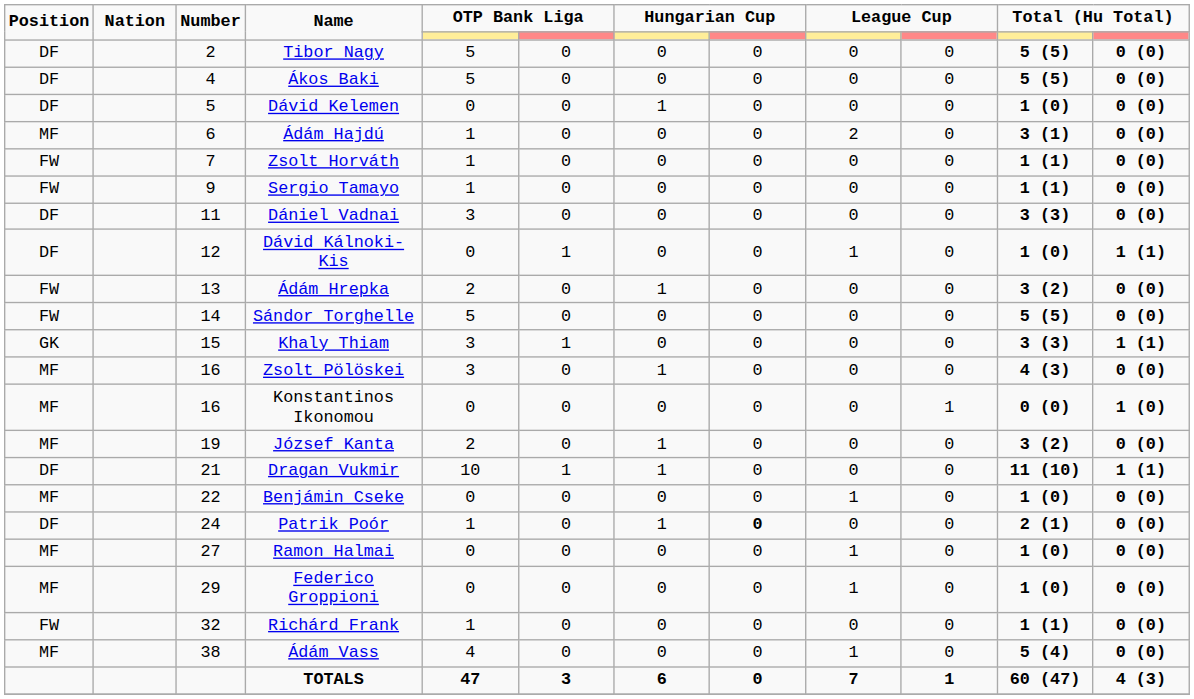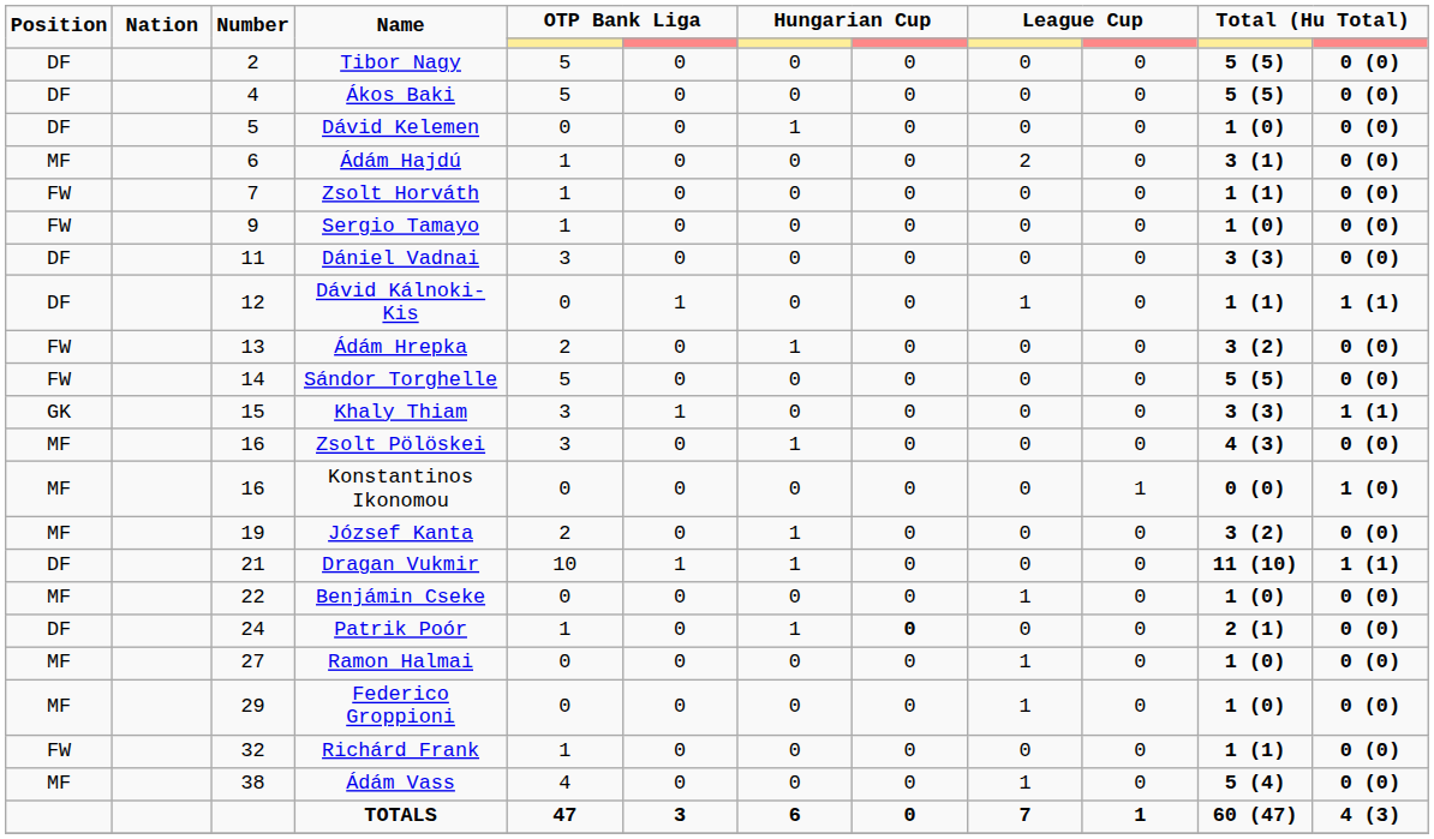 <table class="wikitable" style="font-size: 95%; text-align: center;">
 <tr>
 <td rowspan="2" width="5%" align="center"><strong>Position</strong></td>
 <td rowspan="2" width="7%" align="center"><strong>Nation</strong></td>
 <td rowspan="2" width="5%" align="center"><strong>Number</strong></td>
 <td rowspan="2" width="15%" align="center"><strong>Name</strong></td>
 <td colspan="2" align="center"><strong>OTP Bank Liga</strong></td>
 <td colspan="2" align="center"><strong>Hungarian Cup</strong></td>
 <td colspan="2" align="center"><strong>League Cup</strong></td>
 <td colspan="2" align="center"><strong>Total (Hu Total)</strong></td>
 </tr>
 <tr>
 <th width=60 style="background: #FFEE99"></th>
 <th width=60 style="background: #FF8888"></th>
 <th width=60 style="background: #FFEE99"></th>
 <th width=60 style="background: #FF8888"></th>
 <th width=60 style="background: #FFEE99"></th>
 <th width=60 style="background: #FF8888"></th>
 <th width=60 style="background: #FFEE99"></th>
 <th width=60 style="background: #FF8888"></th>
 </tr>
 <tr>
 <td>DF</td>
 <td></td>
 <td>2</td>
 <td><a href='#'>Tibor Nagy</a></td>
 <td>5</td>
 <td>0</td>
 <td>0</td>
 <td>0</td>
 <td>0</td>
 <td>0</td>
 <td><strong>5 (5)</strong></td>
 <td><strong>0 (0)</strong></td>
 </tr>
 <tr>
 <td>DF</td>
 <td></td>
 <td>4</td>
 <td><a href='#'>Ákos Baki</a></td>
 <td>5</td>
 <td>0</td>
 <td>0</td>
 <td>0</td>
 <td>0</td>
 <td>0</td>
 <td><strong>5 (5)</strong></td>
 <td><strong>0 (0)</strong></td>
 </tr>
 <tr>
 <td>DF</td>
 <td></td>
 <td>5</td>
 <td><a href='#'>Dávid Kelemen</a></td>
 <td>0</td>
 <td>0</td>
 <td>1</td>
 <td>0</td>
 <td>0</td>
 <td>0</td>
 <td><strong>1 (0)</strong></td>
 <td><strong>0 (0)</strong></td>
 </tr>
 <tr>
 <td>MF</td>
 <td></td>
 <td>6</td>
 <td><a href='#'>Ádám Hajdú</a></td>
 <td>1</td>
 <td>0</td>
 <td>0</td>
 <td>0</td>
 <td>2</td>
 <td>0</td>
 <td><strong>3 (1)</strong></td>
 <td><strong>0 (0)</strong></td>
 </tr>
 <tr>
 <td>FW</td>
 <td></td>
 <td>7</td>
 <td><a href='#'>Zsolt Horváth</a></td>
 <td>1</td>
 <td>0</td>
 <td>0</td>
 <td>0</td>
 <td>0</td>
 <td>0</td>
 <td><strong>1 (1)</strong></td>
 <td><strong>0 (0)</strong></td>
 </tr>
 <tr>
 <td>FW</td>
 <td></td>
 <td>9</td>
 <td><a href='#'>Sergio Tamayo</a></td>
 <td>1</td>
 <td>0</td>
 <td>0</td>
 <td>0</td>
 <td>0</td>
 <td>0</td>
-<td><strong>1 (1)</strong></td>
+<td><strong>1 (0)</strong></td>
 <td><strong>0 (0)</strong></td>
 </tr>
 <tr>
 <td>DF</td>
 <td></td>
 <td>11</td>
 <td><a href='#'>Dániel Vadnai</a></td>
 <td>3</td>
 <td>0</td>
 <td>0</td>
 <td>0</td>
 <td>0</td>
 <td>0</td>
 <td><strong>3 (3)</strong></td>
 <td><strong>0 (0)</strong></td>
 </tr>
 <tr>
 <td>DF</td>
 <td></td>
 <td>12</td>
 <td><a href='#'>Dávid Kálnoki-Kis</a></td>
 <td>0</td>
 <td>1</td>
 <td>0</td>
 <td>0</td>
 <td>1</td>
 <td>0</td>
-<td><strong>1 (0)</strong></td>
+<td><strong>1 (1)</strong></td>
 <td><strong>1 (1)</strong></td>
 </tr>
 <tr>
 <td>FW</td>
 <td></td>
 <td>13</td>
 <td><a href='#'>Ádám Hrepka</a></td>
 <td>2</td>
 <td>0</td>
 <td>1</td>
 <td>0</td>
 <td>0</td>
 <td>0</td>
 <td><strong>3 (2)</strong></td>
 <td><strong>0 (0)</strong></td>
 </tr>
 <tr>
 <td>FW</td>
 <td></td>
 <td>14</td>
 <td><a href='#'>Sándor Torghelle</a></td>
 <td>5</td>
 <td>0</td>
 <td>0</td>
 <td>0</td>
 <td>0</td>
 <td>0</td>
 <td><strong>5 (5)</strong></td>
 <td><strong>0 (0)</strong></td>
 </tr>
 <tr>
 <td>GK</td>
 <td></td>
 <td>15</td>
 <td><a href='#'>Khaly Thiam</a></td>
 <td>3</td>
 <td>1</td>
 <td>0</td>
 <td>0</td>
 <td>0</td>
 <td>0</td>
 <td><strong>3 (3)</strong></td>
 <td><strong>1 (1)</strong></td>
 </tr>
 <tr>
 <td>MF</td>
 <td></td>
 <td>16</td>
 <td><a href='#'>Zsolt Pölöskei</a></td>
 <td>3</td>
 <td>0</td>
 <td>1</td>
 <td>0</td>
 <td>0</td>
 <td>0</td>
 <td><strong>4 (3)</strong></td>
 <td><strong>0 (0)</strong></td>
 </tr>
 <tr>
 <td>MF</td>
 <td></td>
 <td>16</td>
 <td>Konstantinos Ikonomou</td>
 <td>0</td>
 <td>0</td>
 <td>0</td>
 <td>0</td>
 <td>0</td>
 <td>1</td>
 <td><strong>0 (0)</strong></td>
 <td><strong>1 (0)</strong></td>
 </tr>
 <tr>
 <td>MF</td>
 <td></td>
 <td>19</td>
 <td><a href='#'>József Kanta</a></td>
 <td>2</td>
 <td>0</td>
 <td>1</td>
 <td>0</td>
 <td>0</td>
 <td>0</td>
 <td><strong>3 (2)</strong></td>
 <td><strong>0 (0)</strong></td>
 </tr>
 <tr>
 <td>DF</td>
 <td></td>
 <td>21</td>
 <td><a href='#'>Dragan Vukmir</a></td>
 <td>10</td>
 <td>1</td>
 <td>1</td>
 <td>0</td>
 <td>0</td>
 <td>0</td>
 <td><strong>11 (10)</strong></td>
 <td><strong>1 (1)</strong></td>
 </tr>
 <tr>
 <td>MF</td>
 <td></td>
 <td>22</td>
 <td><a href='#'>Benjámin Cseke</a></td>
 <td>0</td>
 <td>0</td>
 <td>0</td>
 <td>0</td>
 <td>1</td>
 <td>0</td>
 <td><strong>1 (0)</strong></td>
 <td><strong>0 (0)</strong></td>
 </tr>
 <tr>
 <td>DF</td>
 <td></td>
 <td>24</td>
 <td><a href='#'>Patrik Poór</a></td>
 <td>1</td>
 <td>0</td>
 <td>1</td>
 <td><strong>0</strong></td>
 <td>0</td>
 <td>0</td>
 <td><strong>2 (1)</strong></td>
 <td><strong>0 (0)</strong></td>
 </tr>
 <tr>
 <td>MF</td>
 <td></td>
 <td>27</td>
 <td><a href='#'>Ramon Halmai</a></td>
 <td>0</td>
 <td>0</td>
 <td>0</td>
 <td>0</td>
 <td>1</td>
 <td>0</td>
 <td><strong>1 (0)</strong></td>
 <td><strong>0 (0)</strong></td>
 </tr>
 <tr>
 <td>MF</td>
 <td></td>
 <td>29</td>
 <td><a href='#'>Federico Groppioni</a></td>
 <td>0</td>
 <td>0</td>
 <td>0</td>
 <td>0</td>
 <td>1</td>
 <td>0</td>
 <td><strong>1 (0)</strong></td>
 <td><strong>0 (0)</strong></td>
 </tr>
 <tr>
 <td>FW</td>
 <td></td>
 <td>32</td>
 <td><a href='#'>Richárd Frank</a></td>
 <td>1</td>
 <td>0</td>
 <td>0</td>
 <td>0</td>
 <td>0</td>
 <td>0</td>
 <td><strong>1 (1)</strong></td>
 <td><strong>0 (0)</strong></td>
 </tr>
 <tr>
 <td>MF</td>
 <td></td>
 <td>38</td>
 <td><a href='#'>Ádám Vass</a></td>
 <td>4</td>
 <td>0</td>
 <td>0</td>
 <td>0</td>
 <td>1</td>
 <td>0</td>
 <td><strong>5 (4)</strong></td>
 <td><strong>0 (0)</strong></td>
 </tr>
 <tr>
 <td></td>
 <td></td>
 <td></td>
 <td><strong>TOTALS</strong></td>
 <td><strong>47</strong></td>
 <td><strong>3</strong></td>
 <td><strong>6</strong></td>
 <td><strong>0</strong></td>
 <td><strong>7</strong></td>
 <td><strong>1</strong></td>
 <td><strong>60 (47)</strong></td>
 <td><strong>4 (3)</strong></td>
 </tr>
 <tr>
 </tr>
 </table>
